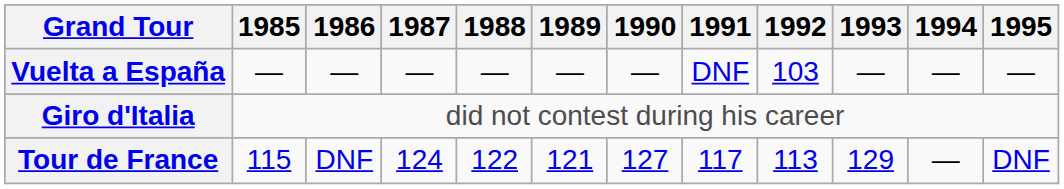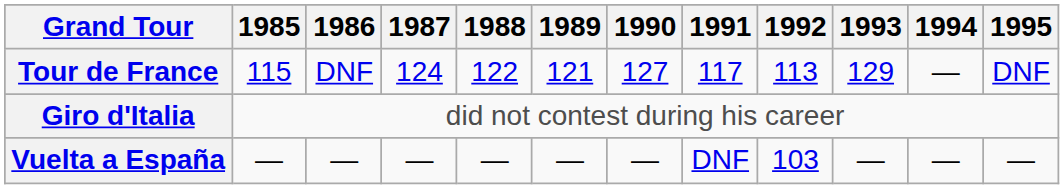 <table class="wikitable plainrowheaders">
 <tr>
 <th scope="col"><a href='#'>Grand Tour</a></th>
 <th scope="col">1985</th>
 <th scope="col">1986</th>
 <th scope="col">1987</th>
 <th scope="col">1988</th>
 <th scope="col">1989</th>
 <th scope="col">1990</th>
 <th scope="col">1991</th>
 <th scope="col">1992</th>
 <th scope="col">1993</th>
 <th scope="col">1994</th>
 <th scope="col">1995</th>
 </tr>
 <tr style="text-align:center;">
+<th scope="row"> <a href='#'>Tour de France</a></th>
+<td style="text-align:center;"><a href='#'>115</a></td>
+<td style="text-align:center;"><a href='#'>DNF</a></td>
+<td style="text-align:center;"><a href='#'>124</a></td>
+<td style="text-align:center;"><a href='#'>122</a></td>
+<td style="text-align:center;"><a href='#'>121</a></td>
+<td style="text-align:center;"><a href='#'>127</a></td>
+<td style="text-align:center;"><a href='#'>117</a></td>
+<td style="text-align:center;"><a href='#'>113</a></td>
+<td style="text-align:center;"><a href='#'>129</a></td>
+<td>—</td>
+<td style="text-align:center;"><a href='#'>DNF</a></td>
+</tr>
+<tr style="text-align:center;">
+<th scope="row"> <a href='#'>Giro d'Italia</a></th>
+<td style="color:#4d4d4d;" colspan=11>did not contest during his career</td>
+</tr>
+<tr style="text-align:center;">
 <th scope="row"> <a href='#'>Vuelta a España</a></th>
 <td>—</td>
 <td>—</td>
 <td>—</td>
 <td>—</td>
 <td>—</td>
 <td>—</td>
 <td style="text-align:center;"><a href='#'>DNF</a></td>
 <td style="text-align:center;"><a href='#'>103</a></td>
 <td>—</td>
 <td>—</td>
 <td>—</td>
 </tr>
-<tr style="text-align:center;">
-<th scope="row"> <a href='#'>Giro d'Italia</a></th>
-<td style="color:#4d4d4d;" colspan=11>did not contest during his career</td>
-</tr>
-<tr style="text-align:center;">
-<th scope="row"> <a href='#'>Tour de France</a></th>
-<td style="text-align:center;"><a href='#'>115</a></td>
-<td style="text-align:center;"><a href='#'>DNF</a></td>
-<td style="text-align:center;"><a href='#'>124</a></td>
-<td style="text-align:center;"><a href='#'>122</a></td>
-<td style="text-align:center;"><a href='#'>121</a></td>
-<td style="text-align:center;"><a href='#'>127</a></td>
-<td style="text-align:center;"><a href='#'>117</a></td>
-<td style="text-align:center;"><a href='#'>113</a></td>
-<td style="text-align:center;"><a href='#'>129</a></td>
-<td>—</td>
-<td style="text-align:center;"><a href='#'>DNF</a></td>
-</tr>
 </table>
